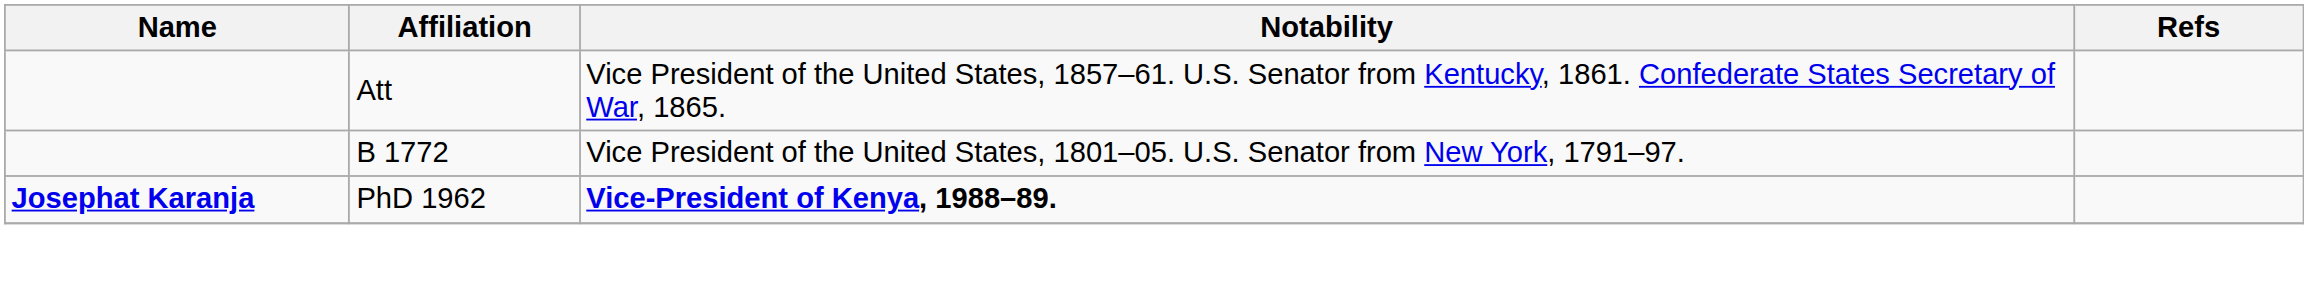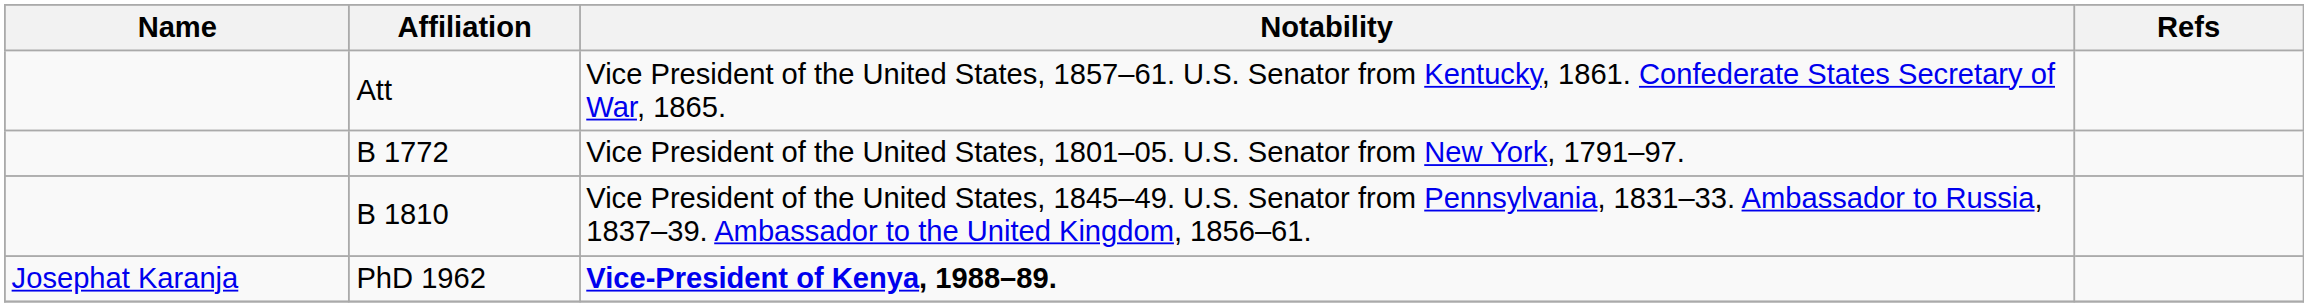 <table class="wikitable sortable" style="width:100%">
 <tr>
 <th width="15%">Name</th>
 <th width="10%">Affiliation</th>
 <th width="*" class="unsortable">Notability</th>
 <th width="10%" class="unsortable">Refs</th>
 </tr>
 <tr>
 <td></td>
 <td>Att</td>
 <td>Vice President of the United States, 1857–61. U.S. Senator from <a href='#'>Kentucky</a>, 1861. <a href='#'>Confederate States Secretary of War</a>, 1865.</td>
 <td></td>
 </tr>
 <tr>
 <td></td>
 <td>B 1772</td>
 <td>Vice President of the United States, 1801–05. U.S. Senator from <a href='#'>New York</a>, 1791–97.</td>
 <td></td>
 </tr>
 <tr>
-<td><strong><a href='#'>Josephat Karanja</a></strong></td>
+<td></td>
+<td>B 1810</td>
+<td>Vice President of the United States, 1845–49. U.S. Senator from <a href='#'>Pennsylvania</a>, 1831–33. <a href='#'>Ambassador to Russia</a>, 1837–39. <a href='#'>Ambassador to the United Kingdom</a>, 1856–61.</td>
+<td></td>
+</tr>
+<tr>
+<td><a href='#'>Josephat Karanja</a></td>
 <td>PhD 1962</td>
 <td><strong><a href='#'>Vice-President of Kenya</a>, 1988–89.</strong></td>
 <td></td>
 </tr>
 <tr>
 </tr>
 </table>
